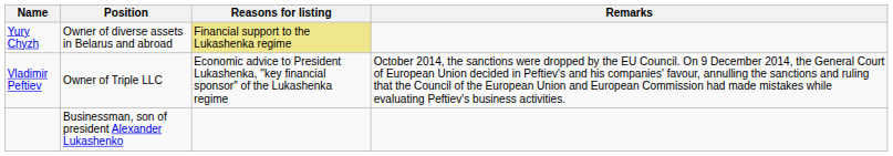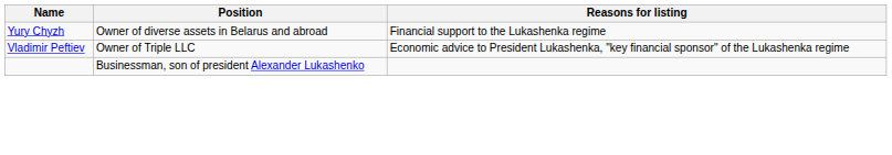 <table class="wikitable sortable" style="width: 80%">
 <tr>
 <th>Name</th>
 <th>Position</th>
 <th>Reasons for listing</th>
-<th>Remarks</th>
 </tr>
 <tr>
 <td><a href='#'>Yury Chyzh</a></td>
 <td>Owner of diverse assets in Belarus and abroad</td>
-<td style="background: khaki;">Financial support to the Lukashenka regime</td>
-<td></td>
+<td>Financial support to the Lukashenka regime</td>
 </tr>
 <tr>
 <td><a href='#'>Vladimir Peftiev</a></td>
 <td>Owner of Triple LLC</td>
 <td>Economic advice to President Lukashenka, "key financial sponsor" of the Lukashenka regime</td>
-<td>October 2014, the sanctions were dropped by the EU Council. On 9 December 2014, the General Court of European Union decided in Peftiev's and his companies' favour, annulling the sanctions and ruling that the Council of the European Union and European Commission had made mistakes while evaluating Peftiev's business activities.</td>
 </tr>
 <tr>
 <td></td>
 <td>Businessman, son of president <a href='#'>Alexander Lukashenko</a></td>
 <td></td>
-<td></td>
 </tr>
 </table>
